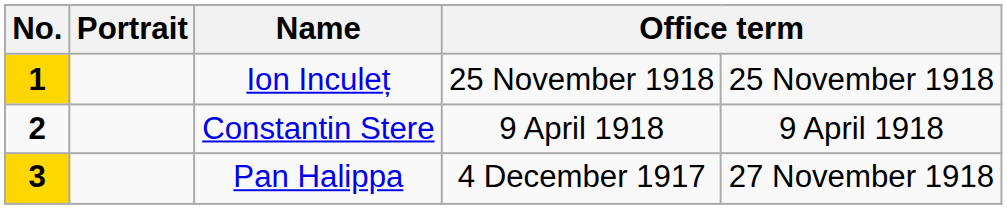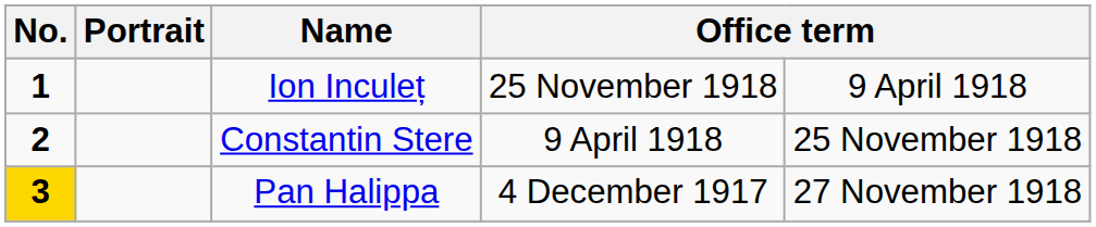 <table class="wikitable" style="text-align:center;">
 <tr>
 <th><strong>No.</strong></th>
 <th>Portrait</th>
 <th>Name<br></th>
 <th colspan="2">Office term</th>
 </tr>
 <tr>
-<td style="background: gold;"><strong>1</strong></td>
+<td><strong>1</strong></td>
 <td></td>
 <td><a href='#'>Ion Inculeț</a><br></td>
 <td>25 November 1918</td>
-<td>25 November 1918</td>
+<td>9 April 1918</td>
 </tr>
 <tr>
 <td><strong>2</strong></td>
 <td></td>
 <td><a href='#'>Constantin Stere</a><br></td>
 <td>9 April 1918</td>
-<td>9 April 1918</td>
+<td>25 November 1918</td>
 </tr>
 <tr>
 <td style="background: gold;"><strong>3</strong></td>
 <td></td>
 <td><a href='#'>Pan Halippa</a><br></td>
 <td>4 December 1917</td>
 <td>27 November 1918</td>
 </tr>
 </table>
